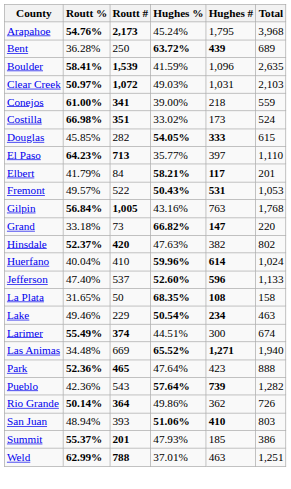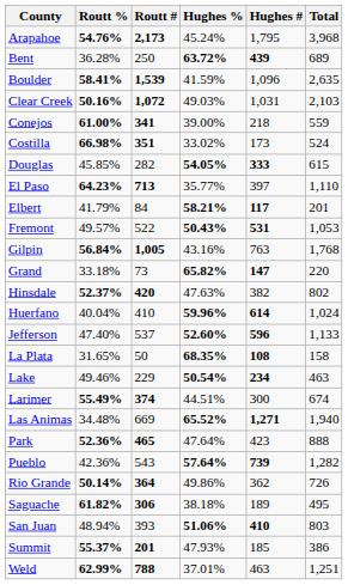 <table class="wikitable sortable">
 <tr>
 <th>County</th>
 <th>Routt %</th>
 <th>Routt #</th>
 <th>Hughes %</th>
 <th>Hughes #</th>
 <th>Total</th>
 </tr>
 <tr>
 <td><a href='#'>Arapahoe</a></td>
 <td><strong>54.76%</strong></td>
 <td><strong>2,173</strong></td>
 <td>45.24%</td>
 <td>1,795</td>
 <td>3,968</td>
 </tr>
 <tr>
 <td><a href='#'>Bent</a></td>
 <td>36.28%</td>
 <td>250</td>
 <td><strong>63.72%</strong></td>
 <td><strong>439</strong></td>
 <td>689</td>
 </tr>
 <tr>
 <td><a href='#'>Boulder</a></td>
 <td><strong>58.41%</strong></td>
 <td><strong>1,539</strong></td>
 <td>41.59%</td>
 <td>1,096</td>
 <td>2,635</td>
 </tr>
 <tr>
 <td><a href='#'>Clear Creek</a></td>
-<td><strong>50.97%</strong></td>
+<td><strong>50.16%</strong></td>
 <td><strong>1,072</strong></td>
 <td>49.03%</td>
 <td>1,031</td>
 <td>2,103</td>
 </tr>
 <tr>
 <td><a href='#'>Conejos</a></td>
 <td><strong>61.00%</strong></td>
 <td><strong>341</strong></td>
 <td>39.00%</td>
 <td>218</td>
 <td>559</td>
 </tr>
 <tr>
 <td><a href='#'>Costilla</a></td>
 <td><strong>66.98%</strong></td>
 <td><strong>351</strong></td>
 <td>33.02%</td>
 <td>173</td>
 <td>524</td>
 </tr>
 <tr>
 <td><a href='#'>Douglas</a></td>
 <td>45.85%</td>
 <td>282</td>
 <td><strong>54.05%</strong></td>
 <td><strong>333</strong></td>
 <td>615</td>
 </tr>
 <tr>
 <td><a href='#'>El Paso</a></td>
 <td><strong>64.23%</strong></td>
 <td><strong>713</strong></td>
 <td>35.77%</td>
 <td>397</td>
 <td>1,110</td>
 </tr>
 <tr>
 <td><a href='#'>Elbert</a></td>
 <td>41.79%</td>
 <td>84</td>
 <td><strong>58.21%</strong></td>
 <td><strong>117</strong></td>
 <td>201</td>
 </tr>
 <tr>
 <td><a href='#'>Fremont</a></td>
 <td>49.57%</td>
 <td>522</td>
 <td><strong>50.43%</strong></td>
 <td><strong>531</strong></td>
 <td>1,053</td>
 </tr>
 <tr>
 <td><a href='#'>Gilpin</a></td>
 <td><strong>56.84%</strong></td>
 <td><strong>1,005</strong></td>
 <td>43.16%</td>
 <td>763</td>
 <td>1,768</td>
 </tr>
 <tr>
 <td><a href='#'>Grand</a></td>
 <td>33.18%</td>
 <td>73</td>
-<td><strong>66.82%</strong></td>
+<td><strong>65.82%</strong></td>
 <td><strong>147</strong></td>
 <td>220</td>
 </tr>
 <tr>
 <td><a href='#'>Hinsdale</a></td>
 <td><strong>52.37%</strong></td>
 <td><strong>420</strong></td>
 <td>47.63%</td>
 <td>382</td>
 <td>802</td>
 </tr>
 <tr>
 <td><a href='#'>Huerfano</a></td>
 <td>40.04%</td>
 <td>410</td>
 <td><strong>59.96%</strong></td>
 <td><strong>614</strong></td>
 <td>1,024</td>
 </tr>
 <tr>
 <td><a href='#'>Jefferson</a></td>
 <td>47.40%</td>
 <td>537</td>
 <td><strong>52.60%</strong></td>
 <td><strong>596</strong></td>
 <td>1,133</td>
 </tr>
 <tr>
 <td><a href='#'>La Plata</a></td>
 <td>31.65%</td>
 <td>50</td>
 <td><strong>68.35%</strong></td>
 <td><strong>108</strong></td>
 <td>158</td>
 </tr>
 <tr>
 <td><a href='#'>Lake</a></td>
 <td>49.46%</td>
 <td>229</td>
 <td><strong>50.54%</strong></td>
 <td><strong>234</strong></td>
 <td>463</td>
 </tr>
 <tr>
 <td><a href='#'>Larimer</a></td>
 <td><strong>55.49%</strong></td>
 <td><strong>374</strong></td>
 <td>44.51%</td>
 <td>300</td>
 <td>674</td>
 </tr>
 <tr>
 <td><a href='#'>Las Animas</a></td>
 <td>34.48%</td>
 <td>669</td>
 <td><strong>65.52%</strong></td>
 <td><strong>1,271</strong></td>
 <td>1,940</td>
 </tr>
 <tr>
 <td><a href='#'>Park</a></td>
 <td><strong>52.36%</strong></td>
 <td><strong>465</strong></td>
 <td>47.64%</td>
 <td>423</td>
 <td>888</td>
 </tr>
 <tr>
 <td><a href='#'>Pueblo</a></td>
 <td>42.36%</td>
 <td>543</td>
 <td><strong>57.64%</strong></td>
 <td><strong>739</strong></td>
 <td>1,282</td>
 </tr>
 <tr>
 <td><a href='#'>Rio Grande</a></td>
 <td><strong>50.14%</strong></td>
 <td><strong>364</strong></td>
 <td>49.86%</td>
 <td>362</td>
 <td>726</td>
 </tr>
 <tr>
+<td><a href='#'>Saguache</a></td>
+<td><strong>61.82%</strong></td>
+<td><strong>306</strong></td>
+<td>38.18%</td>
+<td>189</td>
+<td>495</td>
+</tr>
+<tr>
 <td><a href='#'>San Juan</a></td>
 <td>48.94%</td>
 <td>393</td>
 <td><strong>51.06%</strong></td>
 <td><strong>410</strong></td>
 <td>803</td>
 </tr>
 <tr>
 <td><a href='#'>Summit</a></td>
 <td><strong>55.37%</strong></td>
 <td><strong>201</strong></td>
 <td>47.93%</td>
 <td>185</td>
 <td>386</td>
 </tr>
 <tr>
 <td><a href='#'>Weld</a></td>
 <td><strong>62.99%</strong></td>
 <td><strong>788</strong></td>
 <td>37.01%</td>
 <td>463</td>
 <td>1,251</td>
 </tr>
 </table>
